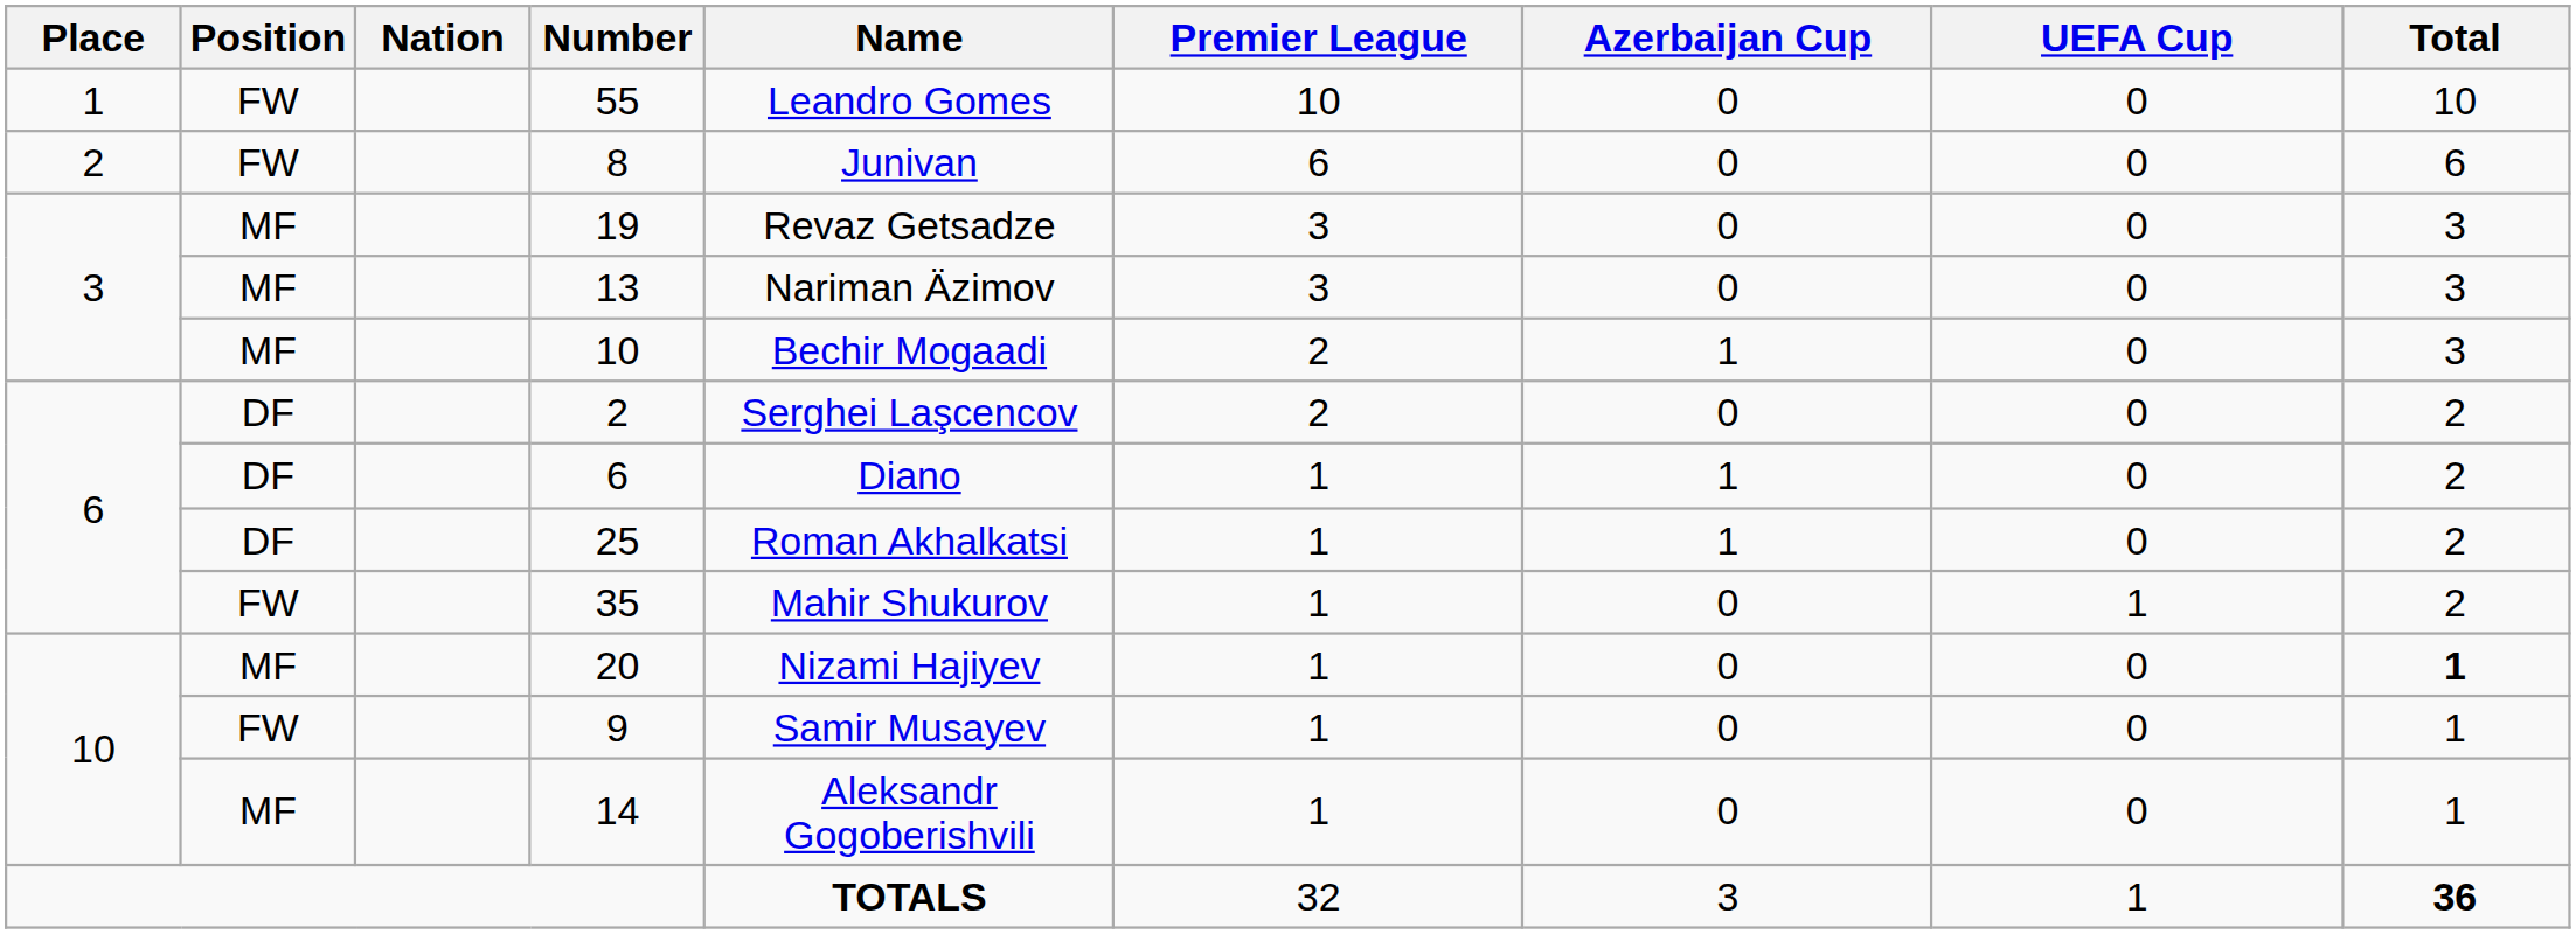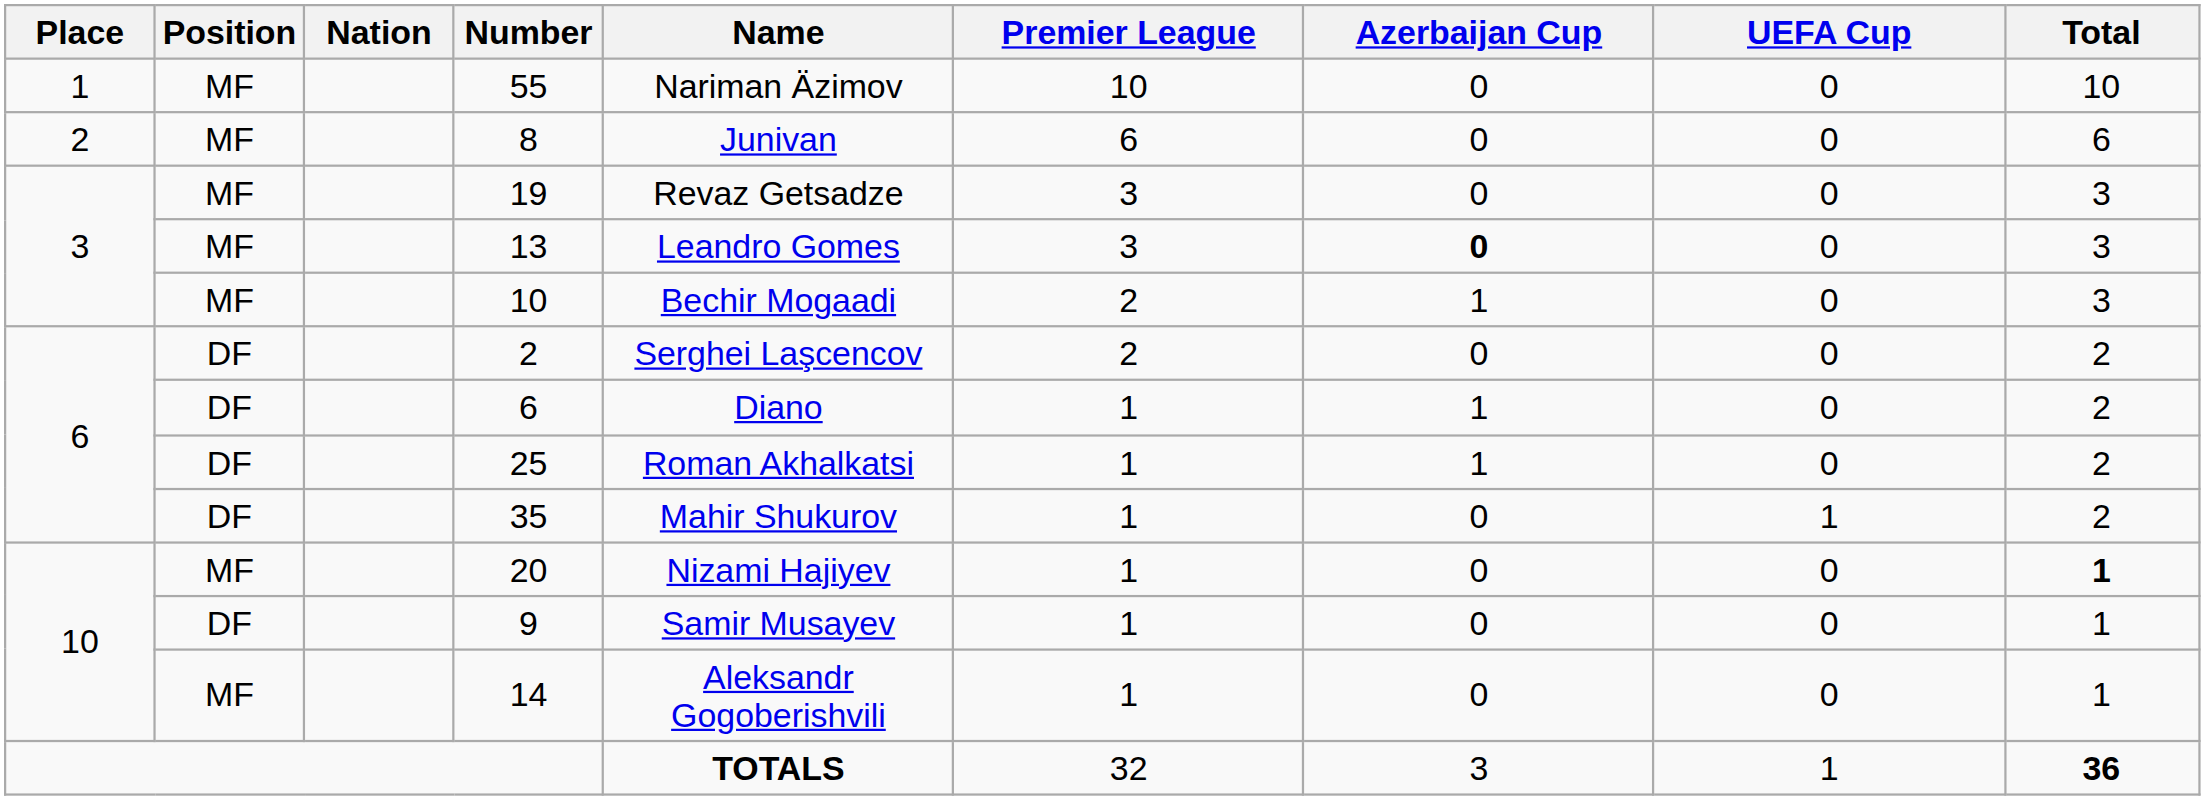 <table class="wikitable" style="font-size: 95%; text-align: center;">
 <tr>
 <th width=60>Place</th>
 <th width=60>Position</th>
 <th width=60>Nation</th>
 <th width=60>Number</th>
 <th width=150>Name</th>
 <th width=150><a href='#'>Premier League</a></th>
 <th width=150><a href='#'>Azerbaijan Cup</a></th>
 <th width=150><a href='#'>UEFA Cup</a></th>
 <th width=80>Total</th>
 </tr>
 <tr>
 <td>1</td>
-<td>FW</td>
+<td>MF</td>
 <td></td>
 <td>55</td>
-<td><a href='#'>Leandro Gomes</a></td>
+<td>Nariman Äzimov</td>
 <td>10</td>
 <td>0</td>
 <td>0</td>
 <td>10</td>
 </tr>
 <tr>
 <td>2</td>
-<td>FW</td>
+<td>MF</td>
 <td></td>
 <td>8</td>
 <td><a href='#'>Junivan</a></td>
 <td>6</td>
 <td>0</td>
 <td>0</td>
 <td>6</td>
 </tr>
 <tr>
 <td rowspan="3">3</td>
 <td>MF</td>
 <td></td>
 <td>19</td>
 <td>Revaz Getsadze</td>
 <td>3</td>
 <td>0</td>
 <td>0</td>
 <td>3</td>
 </tr>
 <tr>
 <td>MF</td>
 <td></td>
 <td>13</td>
-<td>Nariman Äzimov</td>
+<td><a href='#'>Leandro Gomes</a></td>
 <td>3</td>
-<td>0</td>
+<td><strong>0</strong></td>
 <td>0</td>
 <td>3</td>
 </tr>
 <tr>
 <td>MF</td>
 <td></td>
 <td>10</td>
 <td><a href='#'>Bechir Mogaadi</a></td>
 <td>2</td>
 <td>1</td>
 <td>0</td>
 <td>3</td>
 </tr>
 <tr>
 <td rowspan="4">6</td>
 <td>DF</td>
 <td></td>
 <td>2</td>
 <td><a href='#'>Serghei Laşcencov</a></td>
 <td>2</td>
 <td>0</td>
 <td>0</td>
 <td>2</td>
 </tr>
 <tr>
 <td>DF</td>
 <td></td>
 <td>6</td>
 <td><a href='#'>Diano</a></td>
 <td>1</td>
 <td>1</td>
 <td>0</td>
 <td>2</td>
 </tr>
 <tr>
 <td>DF</td>
 <td></td>
 <td>25</td>
 <td><a href='#'>Roman Akhalkatsi</a></td>
 <td>1</td>
 <td>1</td>
 <td>0</td>
 <td>2</td>
 </tr>
 <tr>
-<td>FW</td>
+<td>DF</td>
 <td></td>
 <td>35</td>
 <td><a href='#'>Mahir Shukurov</a></td>
 <td>1</td>
 <td>0</td>
 <td>1</td>
 <td>2</td>
 </tr>
 <tr>
 <td rowspan="3">10</td>
 <td>MF</td>
 <td></td>
 <td>20</td>
 <td><a href='#'>Nizami Hajiyev</a></td>
 <td>1</td>
 <td>0</td>
 <td>0</td>
 <td><strong>1</strong></td>
 </tr>
 <tr>
-<td>FW</td>
+<td>DF</td>
 <td></td>
 <td>9</td>
 <td><a href='#'>Samir Musayev</a></td>
 <td>1</td>
 <td>0</td>
 <td>0</td>
 <td>1</td>
 </tr>
 <tr>
 <td>MF</td>
 <td></td>
 <td>14</td>
 <td><a href='#'>Aleksandr Gogoberishvili</a></td>
 <td>1</td>
 <td>0</td>
 <td>0</td>
 <td>1</td>
 </tr>
 <tr>
 <td colspan="4"></td>
 <td><strong>TOTALS</strong></td>
 <td>32</td>
 <td>3</td>
 <td>1</td>
 <td><strong>36</strong></td>
 </tr>
 </table>
